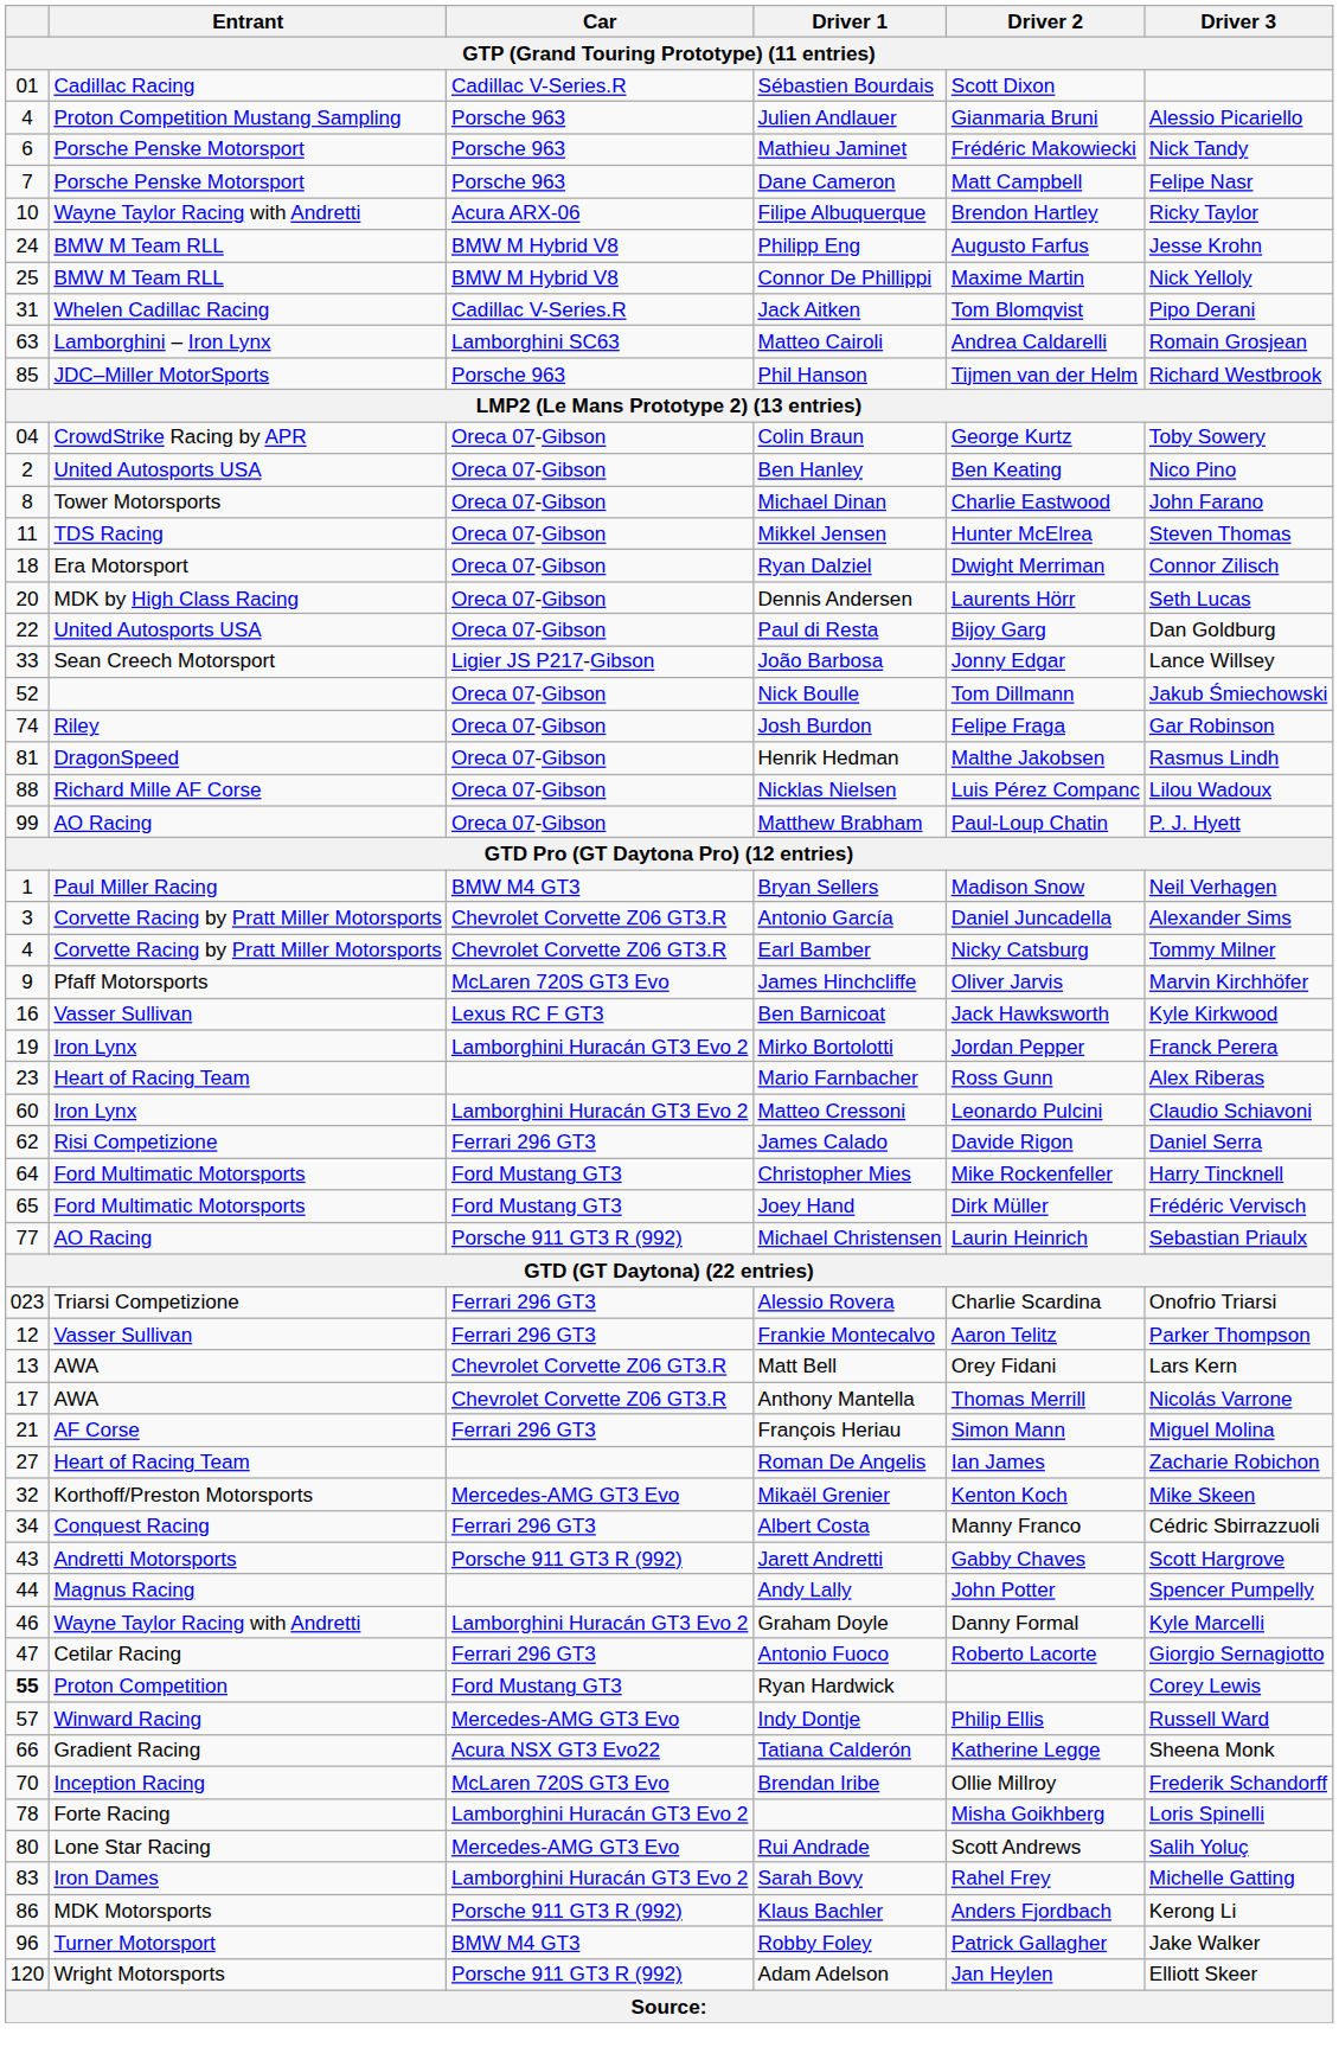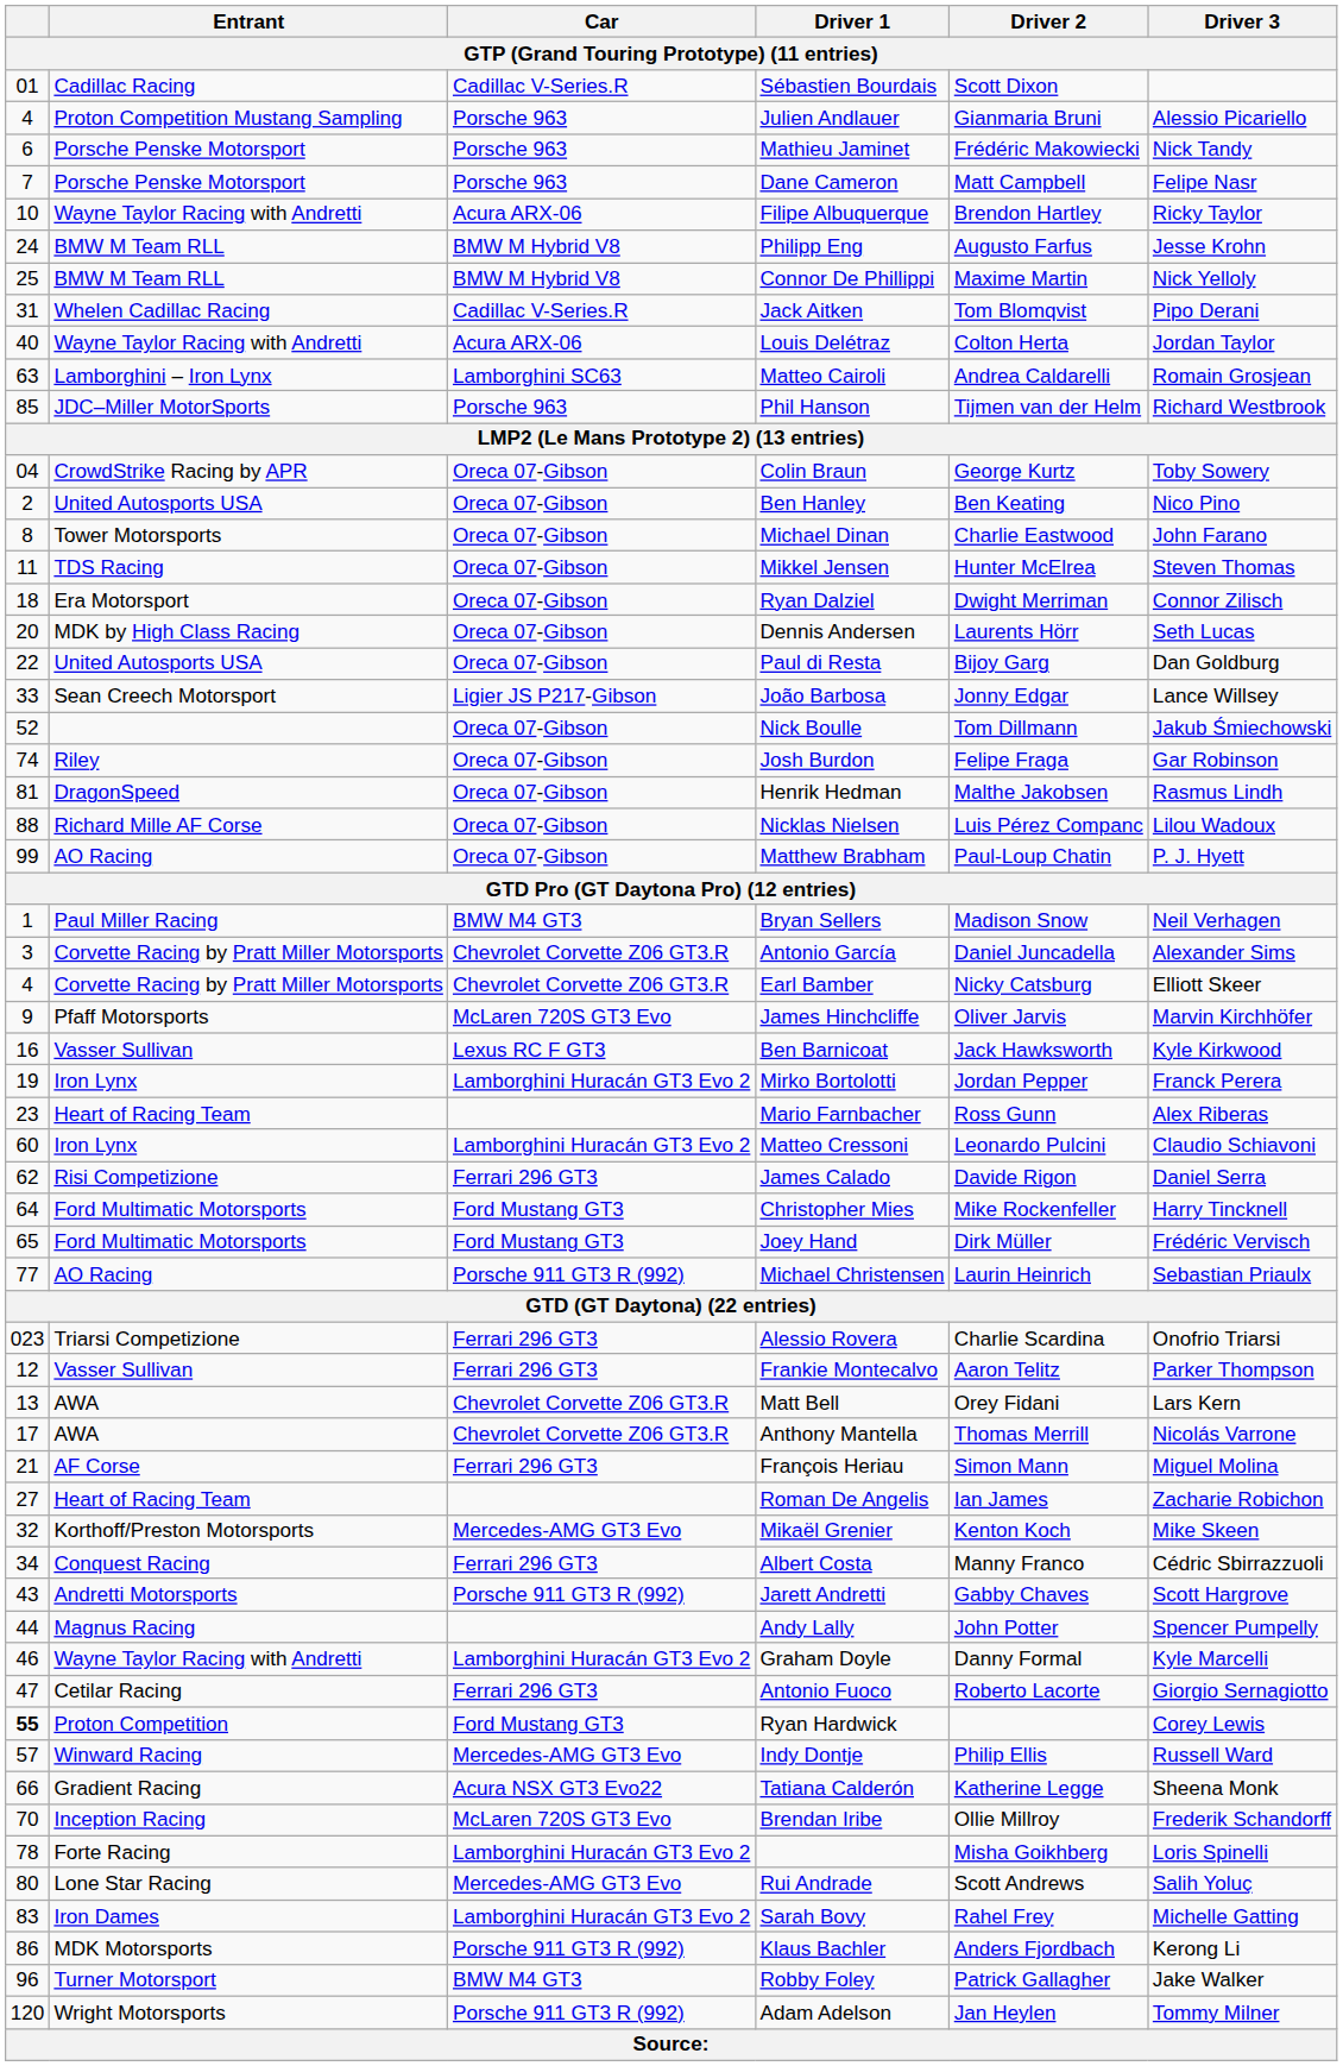 <table class="wikitable" style="font-size: 85%;">
 <tr>
 <th></th>
 <th>Entrant</th>
 <th>Car</th>
 <th>Driver 1</th>
 <th>Driver 2</th>
 <th>Driver 3</th>
 </tr>
 <tr>
 <th colspan="6">GTP (Grand Touring Prototype) (11 entries)</th>
 </tr>
 <tr>
 <td align=center>01</td>
 <td> <a href='#'>Cadillac Racing</a></td>
 <td><a href='#'>Cadillac V-Series.R</a></td>
 <td> <a href='#'>Sébastien Bourdais</a></td>
 <td> <a href='#'>Scott Dixon</a></td>
 <td></td>
 </tr>
 <tr>
 <td align=center>4</td>
 <td> <a href='#'>Proton Competition Mustang Sampling</a></td>
 <td><a href='#'>Porsche 963</a></td>
 <td> <a href='#'>Julien Andlauer</a></td>
 <td> <a href='#'>Gianmaria Bruni</a></td>
 <td> <a href='#'>Alessio Picariello</a></td>
 </tr>
 <tr>
 <td align=center>6</td>
 <td> <a href='#'>Porsche Penske Motorsport</a></td>
 <td><a href='#'>Porsche 963</a></td>
 <td> <a href='#'>Mathieu Jaminet</a></td>
 <td> <a href='#'>Frédéric Makowiecki</a></td>
 <td> <a href='#'>Nick Tandy</a></td>
 </tr>
 <tr>
 <td align=center>7</td>
 <td> <a href='#'>Porsche Penske Motorsport</a></td>
 <td><a href='#'>Porsche 963</a></td>
 <td> <a href='#'>Dane Cameron</a></td>
 <td> <a href='#'>Matt Campbell</a></td>
 <td> <a href='#'>Felipe Nasr</a></td>
 </tr>
 <tr>
 <td align=center>10</td>
 <td> <a href='#'>Wayne Taylor Racing</a> with <a href='#'>Andretti</a></td>
 <td><a href='#'>Acura ARX-06</a></td>
 <td> <a href='#'>Filipe Albuquerque</a></td>
 <td> <a href='#'>Brendon Hartley</a></td>
 <td> <a href='#'>Ricky Taylor</a></td>
 </tr>
 <tr>
 <td align=center>24</td>
 <td> <a href='#'>BMW M Team RLL</a></td>
 <td><a href='#'>BMW M Hybrid V8</a></td>
 <td> <a href='#'>Philipp Eng</a></td>
 <td> <a href='#'>Augusto Farfus</a></td>
 <td> <a href='#'>Jesse Krohn</a></td>
 </tr>
 <tr>
 <td align=center>25</td>
 <td> <a href='#'>BMW M Team RLL</a></td>
 <td><a href='#'>BMW M Hybrid V8</a></td>
 <td> <a href='#'>Connor De Phillippi</a></td>
 <td> <a href='#'>Maxime Martin</a></td>
 <td> <a href='#'>Nick Yelloly</a></td>
 </tr>
 <tr>
 <td align=center>31</td>
 <td> <a href='#'>Whelen Cadillac Racing</a></td>
 <td><a href='#'>Cadillac V-Series.R</a></td>
 <td> <a href='#'>Jack Aitken</a></td>
 <td> <a href='#'>Tom Blomqvist</a></td>
 <td> <a href='#'>Pipo Derani</a></td>
+</tr>
+<tr>
+<td align=center>40</td>
+<td> <a href='#'>Wayne Taylor Racing</a> with <a href='#'>Andretti</a></td>
+<td><a href='#'>Acura ARX-06</a></td>
+<td> <a href='#'>Louis Delétraz</a></td>
+<td> <a href='#'>Colton Herta</a></td>
+<td> <a href='#'>Jordan Taylor</a></td>
 </tr>
 <tr>
 <td align=center>63</td>
 <td> <a href='#'>Lamborghini</a> – <a href='#'>Iron Lynx</a></td>
 <td><a href='#'>Lamborghini SC63</a></td>
 <td> <a href='#'>Matteo Cairoli</a></td>
 <td> <a href='#'>Andrea Caldarelli</a></td>
 <td> <a href='#'>Romain Grosjean</a></td>
 </tr>
 <tr>
 <td align=center>85</td>
 <td> <a href='#'>JDC–Miller MotorSports</a></td>
 <td><a href='#'>Porsche 963</a></td>
 <td> <a href='#'>Phil Hanson</a></td>
 <td> <a href='#'>Tijmen van der Helm</a></td>
 <td> <a href='#'>Richard Westbrook</a></td>
 </tr>
 <tr>
 <th colspan="6">LMP2 (Le Mans Prototype 2) (13 entries)</th>
 </tr>
 <tr>
 <td align=center>04</td>
 <td> <a href='#'>CrowdStrike</a> Racing by <a href='#'>APR</a></td>
 <td><a href='#'>Oreca 07</a>-<a href='#'>Gibson</a></td>
 <td> <a href='#'>Colin Braun</a></td>
 <td> <a href='#'>George Kurtz</a></td>
 <td> <a href='#'>Toby Sowery</a></td>
 </tr>
 <tr>
 <td align=center>2</td>
 <td> <a href='#'>United Autosports USA</a></td>
 <td><a href='#'>Oreca 07</a>-<a href='#'>Gibson</a></td>
 <td> <a href='#'>Ben Hanley</a></td>
 <td> <a href='#'>Ben Keating</a></td>
 <td> <a href='#'>Nico Pino</a></td>
 </tr>
 <tr>
 <td align=center>8</td>
 <td> Tower Motorsports</td>
 <td><a href='#'>Oreca 07</a>-<a href='#'>Gibson</a></td>
 <td> <a href='#'>Michael Dinan</a></td>
 <td> <a href='#'>Charlie Eastwood</a></td>
 <td> <a href='#'>John Farano</a></td>
 </tr>
 <tr>
 <td align=center>11</td>
 <td> <a href='#'>TDS Racing</a></td>
 <td><a href='#'>Oreca 07</a>-<a href='#'>Gibson</a></td>
 <td> <a href='#'>Mikkel Jensen</a></td>
 <td> <a href='#'>Hunter McElrea</a></td>
 <td> <a href='#'>Steven Thomas</a></td>
 </tr>
 <tr>
 <td align=center>18</td>
 <td> Era Motorsport</td>
 <td><a href='#'>Oreca 07</a>-<a href='#'>Gibson</a></td>
 <td> <a href='#'>Ryan Dalziel</a></td>
 <td> <a href='#'>Dwight Merriman</a></td>
 <td> <a href='#'>Connor Zilisch</a></td>
 </tr>
 <tr>
 <td align=center>20</td>
 <td> MDK by <a href='#'>High Class Racing</a></td>
 <td><a href='#'>Oreca 07</a>-<a href='#'>Gibson</a></td>
 <td> Dennis Andersen</td>
 <td> <a href='#'>Laurents Hörr</a></td>
 <td> <a href='#'>Seth Lucas</a></td>
 </tr>
 <tr>
 <td align=center>22</td>
 <td> <a href='#'>United Autosports USA</a></td>
 <td><a href='#'>Oreca 07</a>-<a href='#'>Gibson</a></td>
 <td> <a href='#'>Paul di Resta</a></td>
 <td> <a href='#'>Bijoy Garg</a></td>
 <td> Dan Goldburg</td>
 </tr>
 <tr>
 <td align=center>33</td>
 <td> Sean Creech Motorsport</td>
 <td><a href='#'>Ligier JS P217</a>-<a href='#'>Gibson</a></td>
 <td> <a href='#'>João Barbosa</a></td>
 <td> <a href='#'>Jonny Edgar</a></td>
 <td> Lance Willsey</td>
 </tr>
 <tr>
 <td align=center>52</td>
 <td></td>
 <td><a href='#'>Oreca 07</a>-<a href='#'>Gibson</a></td>
 <td> <a href='#'>Nick Boulle</a></td>
 <td> <a href='#'>Tom Dillmann</a></td>
 <td> <a href='#'>Jakub Śmiechowski</a></td>
 </tr>
 <tr>
 <td align=center>74</td>
 <td> <a href='#'>Riley</a></td>
 <td><a href='#'>Oreca 07</a>-<a href='#'>Gibson</a></td>
 <td> <a href='#'>Josh Burdon</a></td>
 <td> <a href='#'>Felipe Fraga</a></td>
 <td> <a href='#'>Gar Robinson</a></td>
 </tr>
 <tr>
 <td align=center>81</td>
 <td> <a href='#'>DragonSpeed</a></td>
 <td><a href='#'>Oreca 07</a>-<a href='#'>Gibson</a></td>
 <td> Henrik Hedman</td>
 <td> <a href='#'>Malthe Jakobsen</a></td>
 <td> <a href='#'>Rasmus Lindh</a></td>
 </tr>
 <tr>
 <td align=center>88</td>
 <td> <a href='#'>Richard Mille AF Corse</a></td>
 <td><a href='#'>Oreca 07</a>-<a href='#'>Gibson</a></td>
 <td> <a href='#'>Nicklas Nielsen</a></td>
 <td> <a href='#'>Luis Pérez Companc</a></td>
 <td> <a href='#'>Lilou Wadoux</a></td>
 </tr>
 <tr>
 <td align=center>99</td>
 <td> <a href='#'>AO Racing</a></td>
 <td><a href='#'>Oreca 07</a>-<a href='#'>Gibson</a></td>
 <td> <a href='#'>Matthew Brabham</a></td>
 <td> <a href='#'>Paul-Loup Chatin</a></td>
 <td> <a href='#'>P. J. Hyett</a></td>
 </tr>
 <tr>
 <th colspan="6">GTD Pro (GT Daytona Pro) (12 entries)</th>
 </tr>
 <tr>
 <td align=center>1</td>
 <td> <a href='#'>Paul Miller Racing</a></td>
 <td><a href='#'>BMW M4 GT3</a></td>
 <td> <a href='#'>Bryan Sellers</a></td>
 <td> <a href='#'>Madison Snow</a></td>
 <td> <a href='#'>Neil Verhagen</a></td>
 </tr>
 <tr>
 <td align=center>3</td>
 <td> <a href='#'>Corvette Racing</a> by <a href='#'>Pratt Miller Motorsports</a></td>
 <td><a href='#'>Chevrolet Corvette Z06 GT3.R</a></td>
 <td> <a href='#'>Antonio García</a></td>
 <td> <a href='#'>Daniel Juncadella</a></td>
 <td> <a href='#'>Alexander Sims</a></td>
 </tr>
 <tr>
 <td align=center>4</td>
 <td> <a href='#'>Corvette Racing</a> by <a href='#'>Pratt Miller Motorsports</a></td>
 <td><a href='#'>Chevrolet Corvette Z06 GT3.R</a></td>
 <td> <a href='#'>Earl Bamber</a></td>
 <td> <a href='#'>Nicky Catsburg</a></td>
-<td> <a href='#'>Tommy Milner</a></td>
+<td> Elliott Skeer</td>
 </tr>
 <tr>
 <td align=center>9</td>
 <td> Pfaff Motorsports</td>
 <td><a href='#'>McLaren 720S GT3 Evo</a></td>
 <td> <a href='#'>James Hinchcliffe</a></td>
 <td> <a href='#'>Oliver Jarvis</a></td>
 <td> <a href='#'>Marvin Kirchhöfer</a></td>
 </tr>
 <tr>
 <td align=center>16</td>
 <td> <a href='#'>Vasser Sullivan</a></td>
 <td><a href='#'>Lexus RC F GT3</a></td>
 <td> <a href='#'>Ben Barnicoat</a></td>
 <td> <a href='#'>Jack Hawksworth</a></td>
 <td> <a href='#'>Kyle Kirkwood</a></td>
 </tr>
 <tr>
 <td align=center>19</td>
 <td> <a href='#'>Iron Lynx</a></td>
 <td><a href='#'>Lamborghini Huracán GT3 Evo 2</a></td>
 <td> <a href='#'>Mirko Bortolotti</a></td>
 <td> <a href='#'>Jordan Pepper</a></td>
 <td> <a href='#'>Franck Perera</a></td>
 </tr>
 <tr>
 <td align=center>23</td>
 <td> <a href='#'>Heart of Racing Team</a></td>
 <td></td>
 <td> <a href='#'>Mario Farnbacher</a></td>
 <td> <a href='#'>Ross Gunn</a></td>
 <td> <a href='#'>Alex Riberas</a></td>
 </tr>
 <tr>
 <td align=center>60</td>
 <td> <a href='#'>Iron Lynx</a></td>
 <td><a href='#'>Lamborghini Huracán GT3 Evo 2</a></td>
 <td> <a href='#'>Matteo Cressoni</a></td>
 <td> <a href='#'>Leonardo Pulcini</a></td>
 <td> <a href='#'>Claudio Schiavoni</a></td>
 </tr>
 <tr>
 <td align=center>62</td>
 <td> <a href='#'>Risi Competizione</a></td>
 <td><a href='#'>Ferrari 296 GT3</a></td>
 <td> <a href='#'>James Calado</a></td>
 <td> <a href='#'>Davide Rigon</a></td>
 <td> <a href='#'>Daniel Serra</a></td>
 </tr>
 <tr>
 <td align=center>64</td>
 <td> <a href='#'>Ford Multimatic Motorsports</a></td>
 <td><a href='#'>Ford Mustang GT3</a></td>
 <td> <a href='#'>Christopher Mies</a></td>
 <td> <a href='#'>Mike Rockenfeller</a></td>
 <td> <a href='#'>Harry Tincknell</a></td>
 </tr>
 <tr>
 <td align=center>65</td>
 <td> <a href='#'>Ford Multimatic Motorsports</a></td>
 <td><a href='#'>Ford Mustang GT3</a></td>
 <td> <a href='#'>Joey Hand</a></td>
 <td> <a href='#'>Dirk Müller</a></td>
 <td> <a href='#'>Frédéric Vervisch</a></td>
 </tr>
 <tr>
 <td align=center>77</td>
 <td> <a href='#'>AO Racing</a></td>
 <td><a href='#'>Porsche 911 GT3 R (992)</a></td>
 <td> <a href='#'>Michael Christensen</a></td>
 <td> <a href='#'>Laurin Heinrich</a></td>
 <td> <a href='#'>Sebastian Priaulx</a></td>
 </tr>
 <tr>
 <th colspan="6">GTD (GT Daytona) (22 entries)</th>
 </tr>
 <tr>
 <td align=center>023</td>
 <td> Triarsi Competizione</td>
 <td><a href='#'>Ferrari 296 GT3</a></td>
 <td> <a href='#'>Alessio Rovera</a></td>
 <td> Charlie Scardina</td>
 <td> Onofrio Triarsi</td>
 </tr>
 <tr>
 <td align=center>12</td>
 <td> <a href='#'>Vasser Sullivan</a></td>
 <td><a href='#'>Ferrari 296 GT3</a></td>
 <td> <a href='#'>Frankie Montecalvo</a></td>
 <td> <a href='#'>Aaron Telitz</a></td>
 <td> <a href='#'>Parker Thompson</a></td>
 </tr>
 <tr>
 <td align=center>13</td>
 <td> AWA</td>
 <td><a href='#'>Chevrolet Corvette Z06 GT3.R</a></td>
 <td> Matt Bell</td>
 <td> Orey Fidani</td>
 <td> Lars Kern</td>
 </tr>
 <tr>
 <td align=center>17</td>
 <td> AWA</td>
 <td><a href='#'>Chevrolet Corvette Z06 GT3.R</a></td>
 <td> Anthony Mantella</td>
 <td> <a href='#'>Thomas Merrill</a></td>
 <td> <a href='#'>Nicolás Varrone</a></td>
 </tr>
 <tr>
 <td align=center>21</td>
 <td> <a href='#'>AF Corse</a></td>
 <td><a href='#'>Ferrari 296 GT3</a></td>
 <td> François Heriau</td>
 <td> <a href='#'>Simon Mann</a></td>
 <td> <a href='#'>Miguel Molina</a></td>
 </tr>
 <tr>
 <td align=center>27</td>
 <td> <a href='#'>Heart of Racing Team</a></td>
 <td></td>
 <td> <a href='#'>Roman De Angelis</a></td>
 <td> <a href='#'>Ian James</a></td>
 <td> <a href='#'>Zacharie Robichon</a></td>
 </tr>
 <tr>
 <td align=center>32</td>
 <td> Korthoff/Preston Motorsports</td>
 <td><a href='#'>Mercedes-AMG GT3 Evo</a></td>
 <td> <a href='#'>Mikaël Grenier</a></td>
 <td> <a href='#'>Kenton Koch</a></td>
 <td> <a href='#'>Mike Skeen</a></td>
 </tr>
 <tr>
 <td align=center>34</td>
 <td> <a href='#'>Conquest Racing</a></td>
 <td><a href='#'>Ferrari 296 GT3</a></td>
 <td> <a href='#'>Albert Costa</a></td>
 <td> Manny Franco</td>
 <td> Cédric Sbirrazzuoli</td>
 </tr>
 <tr>
 <td align=center>43</td>
 <td> <a href='#'>Andretti Motorsports</a></td>
 <td><a href='#'>Porsche 911 GT3 R (992)</a></td>
 <td> <a href='#'>Jarett Andretti</a></td>
 <td> <a href='#'>Gabby Chaves</a></td>
 <td> <a href='#'>Scott Hargrove</a></td>
 </tr>
 <tr>
 <td align=center>44</td>
 <td> <a href='#'>Magnus Racing</a></td>
 <td></td>
 <td> <a href='#'>Andy Lally</a></td>
 <td> <a href='#'>John Potter</a></td>
 <td> <a href='#'>Spencer Pumpelly</a></td>
 </tr>
 <tr>
 <td align=center>46</td>
 <td> <a href='#'>Wayne Taylor Racing</a> with <a href='#'>Andretti</a></td>
 <td><a href='#'>Lamborghini Huracán GT3 Evo 2</a></td>
 <td> Graham Doyle</td>
 <td> Danny Formal</td>
 <td> <a href='#'>Kyle Marcelli</a></td>
 </tr>
 <tr>
 <td align=center>47</td>
 <td> Cetilar Racing</td>
 <td><a href='#'>Ferrari 296 GT3</a></td>
 <td> <a href='#'>Antonio Fuoco</a></td>
 <td> <a href='#'>Roberto Lacorte</a></td>
 <td> <a href='#'>Giorgio Sernagiotto</a></td>
 </tr>
 <tr>
 <td align=center><strong>55</strong></td>
 <td> <a href='#'>Proton Competition</a></td>
 <td><a href='#'>Ford Mustang GT3</a></td>
 <td> Ryan Hardwick</td>
 <td></td>
 <td> <a href='#'>Corey Lewis</a></td>
 </tr>
 <tr>
 <td align=center>57</td>
 <td> <a href='#'>Winward Racing</a></td>
 <td><a href='#'>Mercedes-AMG GT3 Evo</a></td>
 <td> <a href='#'>Indy Dontje</a></td>
 <td> <a href='#'>Philip Ellis</a></td>
 <td> <a href='#'>Russell Ward</a></td>
 </tr>
 <tr>
 <td align=center>66</td>
 <td> Gradient Racing</td>
 <td><a href='#'>Acura NSX GT3 Evo22</a></td>
 <td> <a href='#'>Tatiana Calderón</a></td>
 <td> <a href='#'>Katherine Legge</a></td>
 <td> Sheena Monk</td>
 </tr>
 <tr>
 <td align=center>70</td>
 <td> <a href='#'>Inception Racing</a></td>
 <td><a href='#'>McLaren 720S GT3 Evo</a></td>
 <td> <a href='#'>Brendan Iribe</a></td>
 <td> Ollie Millroy</td>
 <td> <a href='#'>Frederik Schandorff</a></td>
 </tr>
 <tr>
 <td align=center>78</td>
 <td> Forte Racing</td>
 <td><a href='#'>Lamborghini Huracán GT3 Evo 2</a></td>
 <td></td>
 <td> <a href='#'>Misha Goikhberg</a></td>
 <td> <a href='#'>Loris Spinelli</a></td>
 </tr>
 <tr>
 <td align=center>80</td>
 <td> Lone Star Racing</td>
 <td><a href='#'>Mercedes-AMG GT3 Evo</a></td>
 <td> <a href='#'>Rui Andrade</a></td>
 <td> Scott Andrews</td>
 <td> <a href='#'>Salih Yoluç</a></td>
 </tr>
 <tr>
 <td align=center>83</td>
 <td> <a href='#'>Iron Dames</a></td>
 <td><a href='#'>Lamborghini Huracán GT3 Evo 2</a></td>
 <td> <a href='#'>Sarah Bovy</a></td>
 <td> <a href='#'>Rahel Frey</a></td>
 <td> <a href='#'>Michelle Gatting</a></td>
 </tr>
 <tr>
 <td align=center>86</td>
 <td> MDK Motorsports</td>
 <td><a href='#'>Porsche 911 GT3 R (992)</a></td>
 <td> <a href='#'>Klaus Bachler</a></td>
 <td> <a href='#'>Anders Fjordbach</a></td>
 <td> Kerong Li</td>
 </tr>
 <tr>
 <td align=center>96</td>
 <td> <a href='#'>Turner Motorsport</a></td>
 <td><a href='#'>BMW M4 GT3</a></td>
 <td> <a href='#'>Robby Foley</a></td>
 <td> <a href='#'>Patrick Gallagher</a></td>
 <td> Jake Walker</td>
 </tr>
 <tr>
 <td align=center>120</td>
 <td> Wright Motorsports</td>
 <td><a href='#'>Porsche 911 GT3 R (992)</a></td>
 <td> Adam Adelson</td>
 <td> <a href='#'>Jan Heylen</a></td>
-<td> Elliott Skeer</td>
+<td> <a href='#'>Tommy Milner</a></td>
 </tr>
 <tr>
 <th colspan="6">Source:</th>
 </tr>
 </table>
